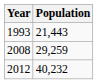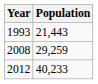 <table class="wikitable">
 <tr>
 <th>Year</th>
 <th>Population</th>
 </tr>
 <tr>
 <td>1993</td>
 <td>21,443</td>
 </tr>
 <tr>
 <td>2008</td>
 <td>29,259</td>
 </tr>
 <tr>
 <td>2012</td>
-<td>40,232</td>
+<td>40,233</td>
 </tr>
 </table>
